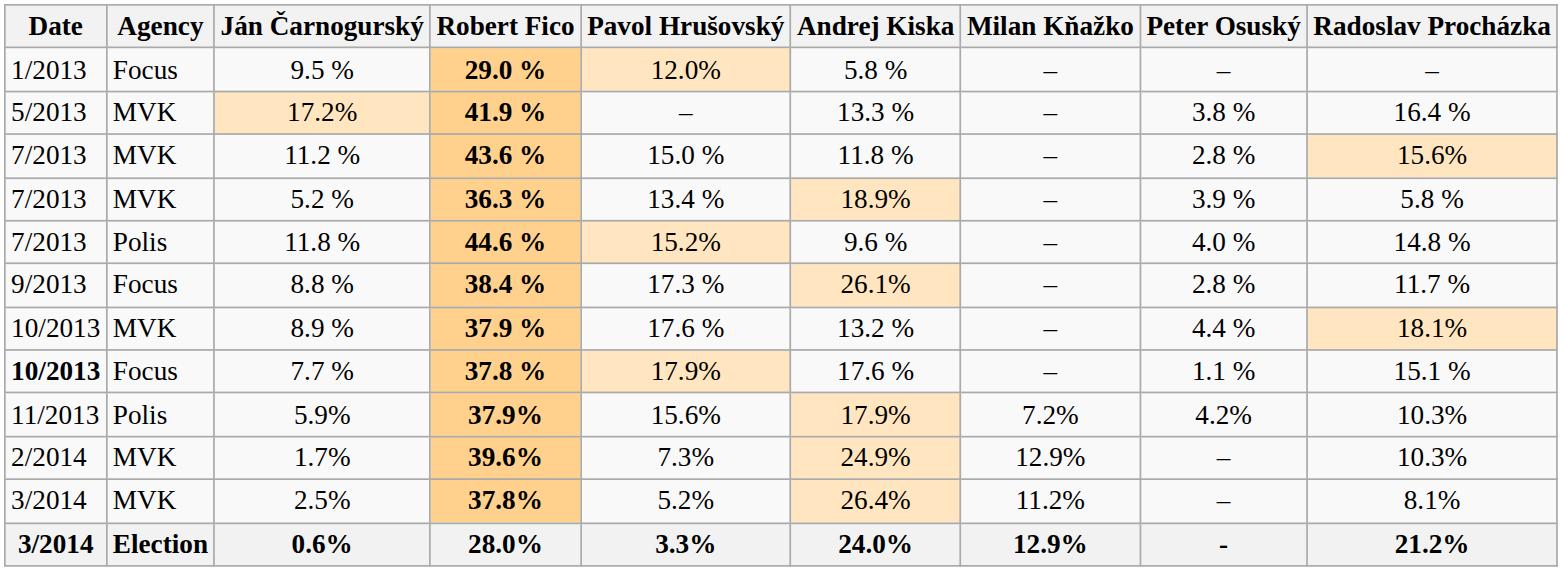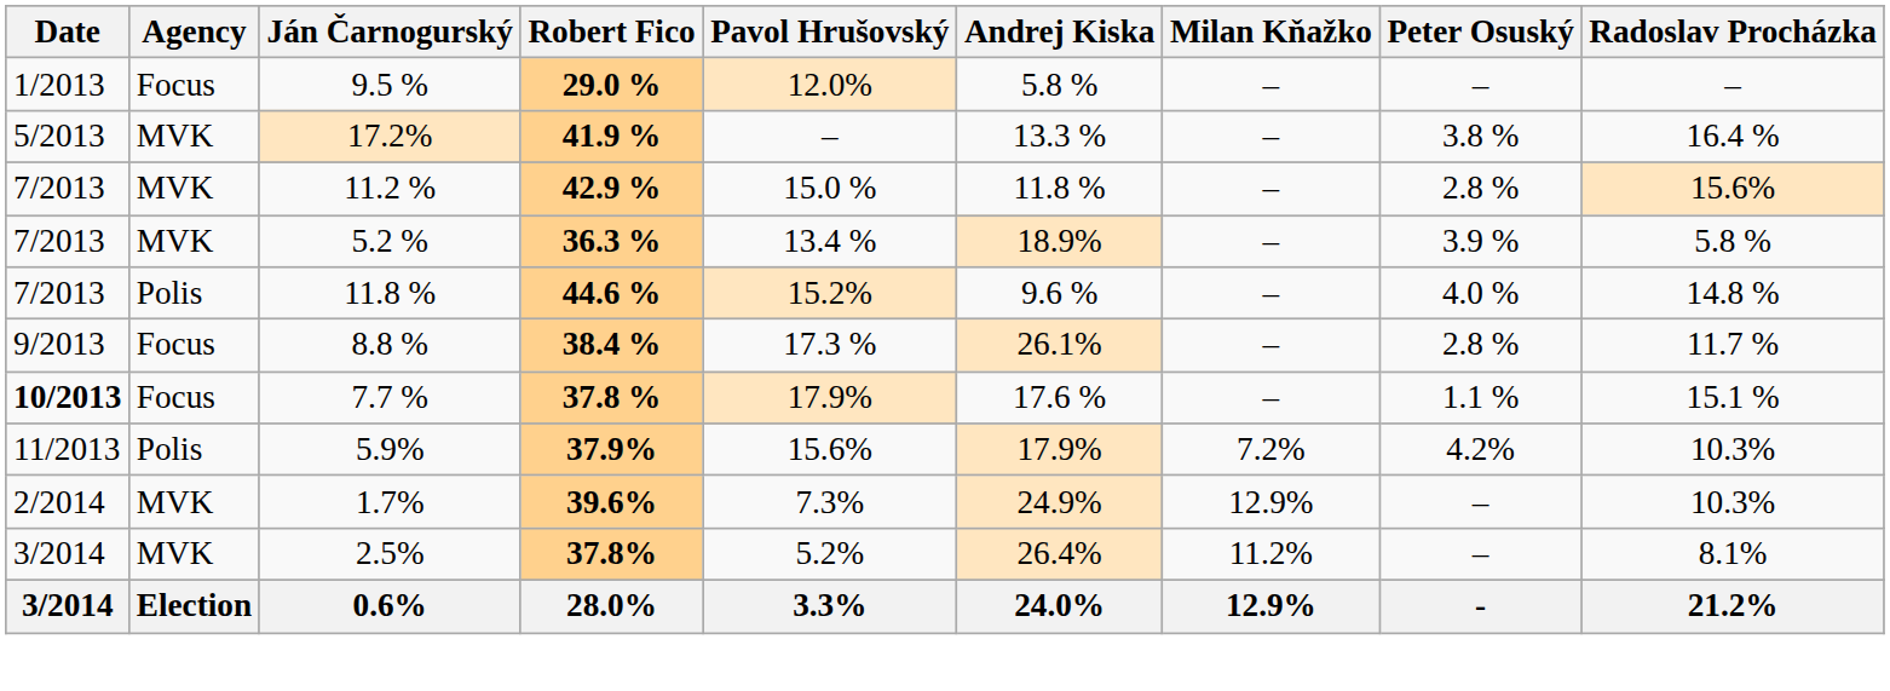 <table class="wikitable" style=text-align:center>
 <tr>
 <th>Date</th>
 <th>Agency</th>
 <th>Ján Čarnogurský</th>
 <th>Robert Fico</th>
 <th>Pavol Hrušovský</th>
 <th>Andrej Kiska</th>
 <th>Milan Kňažko</th>
 <th>Peter Osuský</th>
 <th>Radoslav Procházka</th>
 </tr>
 <tr>
 <td align=left>1/2013</td>
 <td align=left>Focus</td>
 <td>9.5 %</td>
 <td style="background:#FFD18D"><strong>29.0 %</strong></td>
 <td style="background:#FFE6C0">12.0%</td>
 <td>5.8 %</td>
 <td>–</td>
 <td>–</td>
 <td>–</td>
 </tr>
 <tr>
 <td align=left>5/2013</td>
 <td align=left>MVK</td>
 <td style="background:#FFE6C0">17.2%</td>
 <td style="background:#FFD18D"><strong>41.9 %</strong></td>
 <td>–</td>
 <td>13.3 %</td>
 <td>–</td>
 <td>3.8 %</td>
 <td>16.4 %</td>
 </tr>
 <tr>
 <td align=left>7/2013</td>
 <td align=left>MVK</td>
 <td>11.2 %</td>
-<td style="background:#FFD18D"><strong>43.6 %</strong></td>
+<td style="background:#FFD18D"><strong>42.9 %</strong></td>
 <td>15.0 %</td>
 <td>11.8 %</td>
 <td>–</td>
 <td>2.8 %</td>
 <td style="background:#FFE6C0">15.6%</td>
 </tr>
 <tr>
 <td align=left>7/2013</td>
 <td align=left>MVK</td>
 <td>5.2 %</td>
 <td style="background:#FFD18D"><strong>36.3 %</strong></td>
 <td>13.4 %</td>
 <td style="background:#FFE6C0">18.9%</td>
 <td>–</td>
 <td>3.9 %</td>
 <td>5.8 %</td>
 </tr>
 <tr>
 <td align=left>7/2013</td>
 <td align=left>Polis</td>
 <td>11.8 %</td>
 <td style="background:#FFD18D"><strong>44.6 %</strong></td>
 <td style="background:#FFE6C0">15.2%</td>
 <td>9.6 %</td>
 <td>–</td>
 <td>4.0 %</td>
 <td>14.8 %</td>
 </tr>
 <tr>
 <td align=left>9/2013</td>
 <td align=left>Focus</td>
 <td>8.8 %</td>
 <td style="background:#FFD18D"><strong>38.4 %</strong></td>
 <td>17.3 %</td>
 <td style="background:#FFE6C0">26.1%</td>
 <td>–</td>
 <td>2.8 %</td>
 <td>11.7 %</td>
-</tr>
-<tr>
-<td align=left>10/2013</td>
-<td align=left>MVK</td>
-<td>8.9 %</td>
-<td style="background:#FFD18D"><strong>37.9 %</strong></td>
-<td>17.6 %</td>
-<td>13.2 %</td>
-<td>–</td>
-<td>4.4 %</td>
-<td style="background:#FFE6C0">18.1%</td>
 </tr>
 <tr>
 <td align=left><strong>10/2013</strong></td>
 <td align=left>Focus</td>
 <td>7.7 %</td>
 <td style="background:#FFD18D"><strong>37.8 %</strong></td>
 <td style="background:#FFE6C0">17.9%</td>
 <td>17.6 %</td>
 <td>–</td>
 <td>1.1 %</td>
 <td>15.1 %</td>
 </tr>
 <tr>
 <td align=left>11/2013</td>
 <td align=left>Polis</td>
 <td>5.9%</td>
 <td style="background:#FFD18D"><strong>37.9%</strong></td>
 <td>15.6%</td>
 <td style="background:#FFE6C0">17.9%</td>
 <td>7.2%</td>
 <td>4.2%</td>
 <td>10.3%</td>
 </tr>
 <tr>
 <td align=left>2/2014</td>
 <td align=left>MVK</td>
 <td>1.7%</td>
 <td style="background:#FFD18D"><strong>39.6%</strong></td>
 <td>7.3%</td>
 <td style="background:#FFE6C0">24.9%</td>
 <td>12.9%</td>
 <td>–</td>
 <td>10.3%</td>
 </tr>
 <tr>
 <td align=left>3/2014</td>
 <td align=left>MVK</td>
 <td>2.5%</td>
 <td style="background:#FFD18D"><strong>37.8%</strong></td>
 <td>5.2%</td>
 <td style="background:#FFE6C0">26.4%</td>
 <td>11.2%</td>
 <td>–</td>
 <td>8.1%</td>
 </tr>
 <tr>
 <th align=left>3/2014</th>
 <th align=left>Election</th>
 <th>0.6%</th>
 <th>28.0%</th>
 <th>3.3%</th>
 <th>24.0%</th>
 <th>12.9%</th>
 <th>-</th>
 <th>21.2%</th>
 </tr>
 </table>
